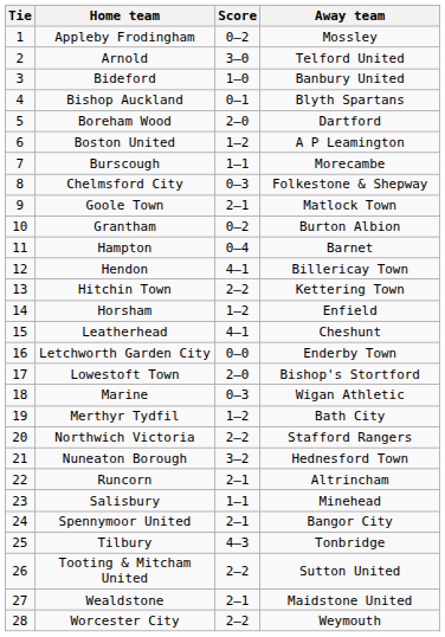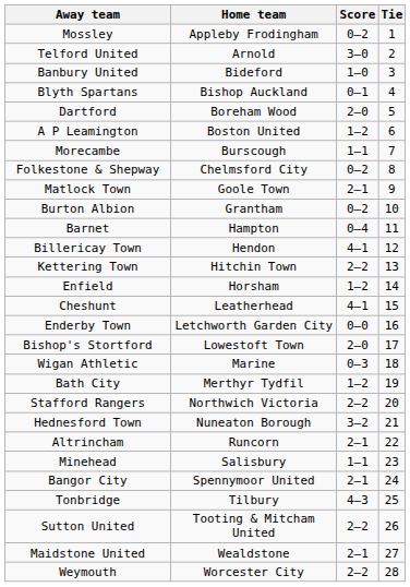 <table class="wikitable" style="text-align:center;">
 <tr>
-<th width=20>Tie</th>
+<th width=175>Away team</th>
 <th width=175>Home team</th>
 <th width=20>Score</th>
-<th width=175>Away team</th>
+<th width=20>Tie</th>
 </tr>
 <tr>
-<td>1</td>
+<td>Mossley</td>
 <td>Appleby Frodingham</td>
 <td>0–2</td>
-<td>Mossley</td>
+<td>1</td>
 </tr>
 <tr>
-<td>2</td>
+<td>Telford United</td>
 <td>Arnold</td>
 <td>3–0</td>
-<td>Telford United</td>
+<td>2</td>
 </tr>
 <tr>
-<td>3</td>
+<td>Banbury United</td>
 <td>Bideford</td>
 <td>1–0</td>
-<td>Banbury United</td>
+<td>3</td>
 </tr>
 <tr>
-<td>4</td>
+<td>Blyth Spartans</td>
 <td>Bishop Auckland</td>
 <td>0–1</td>
-<td>Blyth Spartans</td>
+<td>4</td>
 </tr>
 <tr>
-<td>5</td>
+<td>Dartford</td>
 <td>Boreham Wood</td>
 <td>2–0</td>
-<td>Dartford</td>
+<td>5</td>
 </tr>
 <tr>
-<td>6</td>
+<td>A P Leamington</td>
 <td>Boston United</td>
 <td>1–2</td>
-<td>A P Leamington</td>
+<td>6</td>
 </tr>
 <tr>
-<td>7</td>
+<td>Morecambe</td>
 <td>Burscough</td>
 <td>1–1</td>
-<td>Morecambe</td>
+<td>7</td>
 </tr>
 <tr>
+<td>Folkestone & Shepway</td>
+<td>Chelmsford City</td>
+<td>0–2</td>
 <td>8</td>
-<td>Chelmsford City</td>
-<td>0–3</td>
-<td>Folkestone & Shepway</td>
 </tr>
 <tr>
-<td>9</td>
+<td>Matlock Town</td>
 <td>Goole Town</td>
 <td>2–1</td>
-<td>Matlock Town</td>
+<td>9</td>
 </tr>
 <tr>
-<td>10</td>
+<td>Burton Albion</td>
 <td>Grantham</td>
 <td>0–2</td>
-<td>Burton Albion</td>
+<td>10</td>
 </tr>
 <tr>
-<td>11</td>
+<td>Barnet</td>
 <td>Hampton</td>
 <td>0–4</td>
-<td>Barnet</td>
+<td>11</td>
 </tr>
 <tr>
-<td>12</td>
+<td>Billericay Town</td>
 <td>Hendon</td>
 <td>4–1</td>
-<td>Billericay Town</td>
+<td>12</td>
 </tr>
 <tr>
-<td>13</td>
+<td>Kettering Town</td>
 <td>Hitchin Town</td>
 <td>2–2</td>
-<td>Kettering Town</td>
+<td>13</td>
 </tr>
 <tr>
-<td>14</td>
+<td>Enfield</td>
 <td>Horsham</td>
 <td>1–2</td>
-<td>Enfield</td>
+<td>14</td>
 </tr>
 <tr>
-<td>15</td>
+<td>Cheshunt</td>
 <td>Leatherhead</td>
 <td>4–1</td>
-<td>Cheshunt</td>
+<td>15</td>
 </tr>
 <tr>
-<td>16</td>
+<td>Enderby Town</td>
 <td>Letchworth Garden City</td>
 <td>0–0</td>
-<td>Enderby Town</td>
+<td>16</td>
 </tr>
 <tr>
-<td>17</td>
+<td>Bishop's Stortford</td>
 <td>Lowestoft Town</td>
 <td>2–0</td>
-<td>Bishop's Stortford</td>
+<td>17</td>
 </tr>
 <tr>
-<td>18</td>
+<td>Wigan Athletic</td>
 <td>Marine</td>
 <td>0–3</td>
-<td>Wigan Athletic</td>
+<td>18</td>
 </tr>
 <tr>
-<td>19</td>
+<td>Bath City</td>
 <td>Merthyr Tydfil</td>
 <td>1–2</td>
-<td>Bath City</td>
+<td>19</td>
 </tr>
 <tr>
-<td>20</td>
+<td>Stafford Rangers</td>
 <td>Northwich Victoria</td>
 <td>2–2</td>
-<td>Stafford Rangers</td>
+<td>20</td>
 </tr>
 <tr>
-<td>21</td>
+<td>Hednesford Town</td>
 <td>Nuneaton Borough</td>
 <td>3–2</td>
-<td>Hednesford Town</td>
+<td>21</td>
 </tr>
 <tr>
-<td>22</td>
+<td>Altrincham</td>
 <td>Runcorn</td>
 <td>2–1</td>
-<td>Altrincham</td>
+<td>22</td>
 </tr>
 <tr>
-<td>23</td>
+<td>Minehead</td>
 <td>Salisbury</td>
 <td>1–1</td>
-<td>Minehead</td>
+<td>23</td>
 </tr>
 <tr>
-<td>24</td>
+<td>Bangor City</td>
 <td>Spennymoor United</td>
 <td>2–1</td>
-<td>Bangor City</td>
+<td>24</td>
 </tr>
 <tr>
-<td>25</td>
+<td>Tonbridge</td>
 <td>Tilbury</td>
 <td>4–3</td>
-<td>Tonbridge</td>
+<td>25</td>
 </tr>
 <tr>
-<td>26</td>
+<td>Sutton United</td>
 <td>Tooting & Mitcham United</td>
 <td>2–2</td>
-<td>Sutton United</td>
+<td>26</td>
 </tr>
 <tr>
-<td>27</td>
+<td>Maidstone United</td>
 <td>Wealdstone</td>
 <td>2–1</td>
-<td>Maidstone United</td>
+<td>27</td>
 </tr>
 <tr>
-<td>28</td>
+<td>Weymouth</td>
 <td>Worcester City</td>
 <td>2–2</td>
-<td>Weymouth</td>
+<td>28</td>
 </tr>
 </table>
